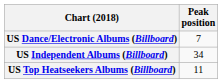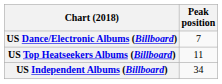 <table class="wikitable sortable plainrowheaders" style="text-align:center;">
 <tr>
 <th scope="col">Chart (2018)</th>
 <th scope="col">Peak<br>position</th>
 </tr>
 <tr>
 <th scope="row">US <a href='#'>Dance/Electronic Albums</a> (<em><a href='#'>Billboard</a></em>)</th>
 <td>7</td>
 </tr>
 <tr>
+<th scope="row">US <a href='#'>Top Heatseekers Albums</a> (<em><a href='#'>Billboard</a></em>)</th>
+<td>11</td>
+</tr>
+<tr>
 <th scope="row">US <a href='#'>Independent Albums</a> (<em><a href='#'>Billboard</a></em>)</th>
 <td>34</td>
 </tr>
-<tr>
-<th scope="row">US <a href='#'>Top Heatseekers Albums</a> (<em><a href='#'>Billboard</a></em>)</th>
-<td>11</td>
-</tr>
 </table>
